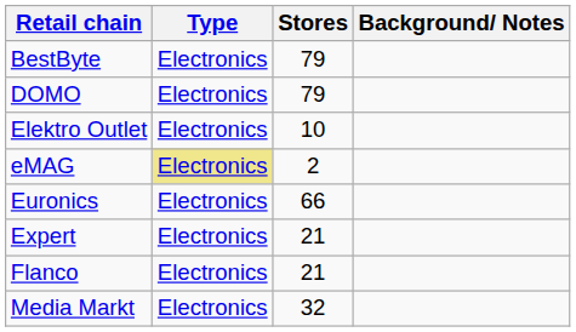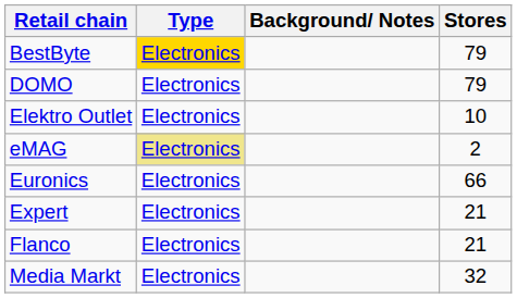 <table class="wikitable sortable">
 <tr>
 <th><a href='#'>Retail chain</a></th>
 <th><a href='#'>Type</a></th>
+<th class=unsortable>Background/ Notes</th>
 <th>Stores</th>
-<th class=unsortable>Background/ Notes</th>
 </tr>
 <tr>
 <td><a href='#'>BestByte</a></td>
-<td><a href='#'>Electronics</a></td>
+<td style="background: gold;"><a href='#'>Electronics</a></td>
+<td></td>
 <td style="text-align:center;">79</td>
-<td></td>
 </tr>
 <tr>
 <td><a href='#'>DOMO</a></td>
 <td><a href='#'>Electronics</a></td>
+<td></td>
 <td style ="text-align:center;">79</td>
-<td></td>
 </tr>
 <tr>
 <td><a href='#'>Elektro Outlet</a></td>
 <td><a href='#'>Electronics</a></td>
+<td></td>
 <td style="text-align:center;">10</td>
-<td></td>
 </tr>
 <tr>
 <td><a href='#'>eMAG</a></td>
 <td style="background: khaki;"><a href='#'>Electronics</a></td>
+<td></td>
 <td style="text-align: center;">2</td>
-<td></td>
 </tr>
 <tr>
 <td><a href='#'>Euronics</a></td>
 <td><a href='#'>Electronics</a></td>
+<td></td>
 <td style="text-align:center;">66</td>
-<td></td>
 </tr>
 <tr>
 <td><a href='#'>Expert</a></td>
 <td><a href='#'>Electronics</a></td>
+<td></td>
 <td style="text-align:center;">21</td>
-<td></td>
 </tr>
 <tr>
 <td><a href='#'>Flanco</a></td>
 <td><a href='#'>Electronics</a></td>
+<td></td>
 <td style="text-align:center;">21</td>
-<td></td>
 </tr>
 <tr>
 <td><a href='#'>Media Markt</a></td>
 <td><a href='#'>Electronics</a></td>
+<td></td>
 <td style="text-align:center;">32</td>
-<td></td>
 </tr>
 </table>
